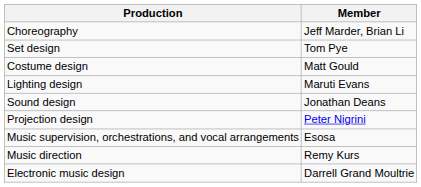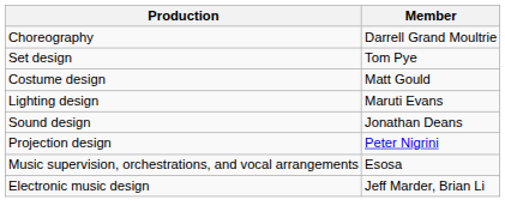 <table class="wikitable">
 <tr>
 <th>Production</th>
 <th>Member</th>
 </tr>
 <tr>
 <td>Choreography</td>
-<td>Jeff Marder, Brian Li</td>
+<td>Darrell Grand Moultrie</td>
 </tr>
 <tr>
 <td>Set design</td>
 <td>Tom Pye</td>
 </tr>
 <tr>
 <td>Costume design</td>
 <td>Matt Gould</td>
 </tr>
 <tr>
 <td>Lighting design</td>
 <td>Maruti Evans</td>
 </tr>
 <tr>
 <td>Sound design</td>
 <td>Jonathan Deans</td>
 </tr>
 <tr>
 <td>Projection design</td>
 <td><a href='#'>Peter Nigrini</a></td>
 </tr>
 <tr>
 <td>Music supervision, orchestrations, and vocal arrangements</td>
 <td>Esosa</td>
 </tr>
 <tr>
-<td>Music direction</td>
-<td>Remy Kurs</td>
-</tr>
-<tr>
 <td>Electronic music design</td>
-<td>Darrell Grand Moultrie</td>
+<td>Jeff Marder, Brian Li</td>
 </tr>
 </table>
